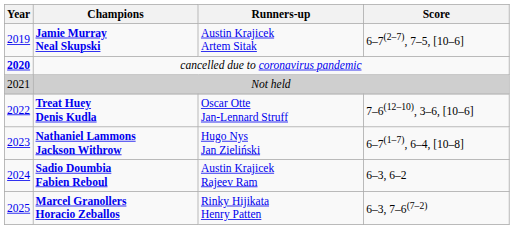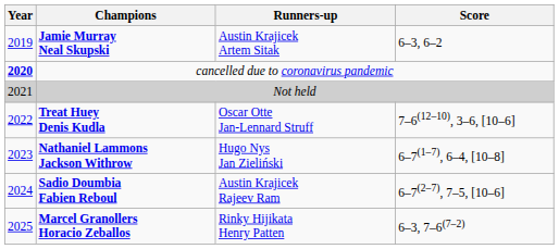 <table class="wikitable" style="font-size:90%">
 <tr>
 <th>Year</th>
 <th width="200">Champions</th>
 <th width="200">Runners-up</th>
 <th width="175">Score</th>
 </tr>
 <tr>
 <td><a href='#'>2019</a></td>
 <td> <strong><a href='#'>Jamie Murray</a></strong><br> <strong><a href='#'>Neal Skupski</a></strong></td>
 <td> <a href='#'>Austin Krajicek</a><br> <a href='#'>Artem Sitak</a></td>
-<td>6–7<sup>(2–7)</sup>, 7–5, [10–6]</td>
+<td>6–3, 6–2</td>
 </tr>
 <tr>
 <td><strong><a href='#'>2020</a></strong></td>
 <td colspan=3 align=center><em>cancelled due to <a href='#'>coronavirus pandemic</a></em></td>
 </tr>
 <tr>
 <td style="background:#cfcfcf">2021</td>
 <td colspan=3 align=center style="background:#cfcfcf"><em>Not held </em></td>
 </tr>
 <tr>
 <td><a href='#'>2022</a></td>
 <td> <strong><a href='#'>Treat Huey</a></strong><br> <strong><a href='#'>Denis Kudla</a></strong></td>
 <td> <a href='#'>Oscar Otte</a><br> <a href='#'>Jan-Lennard Struff</a></td>
 <td>7–6<sup>(12–10)</sup>, 3–6, [10–6]</td>
 </tr>
 <tr>
 <td><a href='#'>2023</a></td>
 <td> <strong><a href='#'>Nathaniel Lammons</a></strong><br> <strong><a href='#'>Jackson Withrow</a></strong></td>
 <td> <a href='#'>Hugo Nys</a><br> <a href='#'>Jan Zieliński</a></td>
 <td>6–7<sup>(1–7)</sup>, 6–4, [10–8]</td>
 </tr>
 <tr>
 <td><a href='#'>2024</a></td>
 <td> <strong><a href='#'>Sadio Doumbia</a></strong><br> <strong><a href='#'>Fabien Reboul</a></strong></td>
 <td> <a href='#'>Austin Krajicek</a><br> <a href='#'>Rajeev Ram</a></td>
-<td>6–3, 6–2</td>
+<td>6–7<sup>(2–7)</sup>, 7–5, [10–6]</td>
 </tr>
 <tr>
 <td><a href='#'>2025</a></td>
 <td> <strong><a href='#'>Marcel Granollers</a></strong><br> <strong><a href='#'>Horacio Zeballos</a></strong></td>
 <td> <a href='#'>Rinky Hijikata</a><br> <a href='#'>Henry Patten</a></td>
 <td>6–3, 7–6<sup>(7–2)</sup></td>
 </tr>
 </table>
